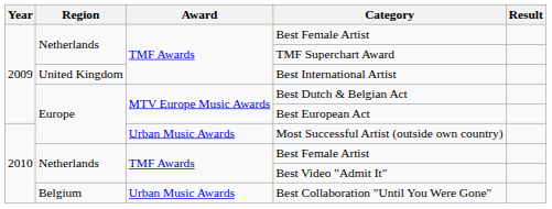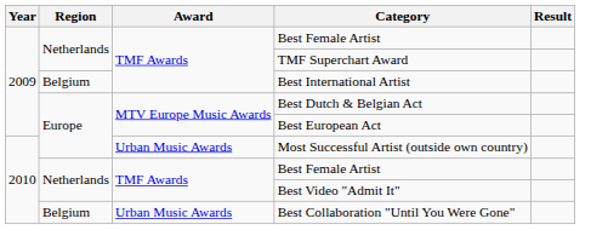 <table class="wikitable">
 <tr>
 <th>Year</th>
 <th>Region</th>
 <th>Award</th>
 <th>Category</th>
 <th>Result</th>
 </tr>
 <tr>
 <td rowspan="5">2009</td>
 <td rowspan="2">Netherlands</td>
 <td rowspan="3"><a href='#'>TMF Awards</a></td>
 <td>Best Female Artist</td>
 <td></td>
 </tr>
 <tr>
 <td>TMF Superchart Award</td>
 <td></td>
 </tr>
 <tr>
-<td>United Kingdom</td>
+<td>Belgium</td>
 <td>Best International Artist</td>
 <td></td>
 </tr>
 <tr>
 <td rowspan="3">Europe</td>
 <td rowspan="2"><a href='#'>MTV Europe Music Awards</a></td>
 <td>Best Dutch & Belgian Act</td>
 <td></td>
 </tr>
 <tr>
 <td>Best European Act</td>
 <td></td>
 </tr>
 <tr>
 <td rowspan="4">2010</td>
 <td><a href='#'>Urban Music Awards</a></td>
 <td>Most Successful Artist (outside own country)</td>
 <td></td>
 </tr>
 <tr>
 <td rowspan="2">Netherlands</td>
 <td rowspan="2"><a href='#'>TMF Awards</a></td>
 <td>Best Female Artist</td>
 <td></td>
 </tr>
 <tr>
 <td>Best Video "Admit It"</td>
 <td></td>
 </tr>
 <tr>
 <td>Belgium</td>
 <td><a href='#'>Urban Music Awards</a></td>
 <td>Best Collaboration "Until You Were Gone"</td>
 <td></td>
 </tr>
 </table>
